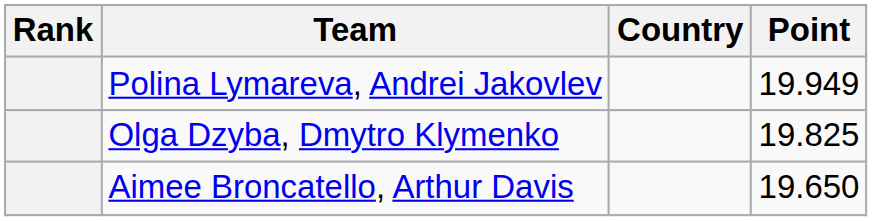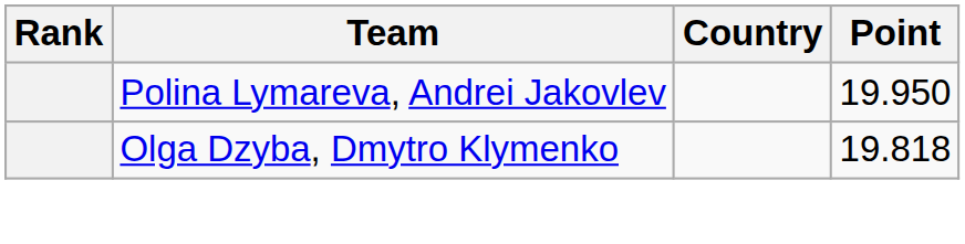 <table class="wikitable sortable">
 <tr>
 <th>Rank</th>
 <th>Team</th>
 <th>Country</th>
 <th>Point</th>
 </tr>
 <tr>
 <th></th>
 <td><a href='#'>Polina Lymareva</a>, <a href='#'>Andrei Jakovlev</a></td>
 <td></td>
-<td>19.949</td>
+<td>19.950</td>
 </tr>
 <tr>
 <th></th>
 <td><a href='#'>Olga Dzyba</a>, <a href='#'>Dmytro Klymenko</a></td>
 <td></td>
-<td>19.825</td>
-</tr>
-<tr>
-<th></th>
-<td><a href='#'>Aimee Broncatello</a>, <a href='#'>Arthur Davis</a></td>
-<td></td>
-<td>19.650</td>
+<td>19.818</td>
 </tr>
 </table>
